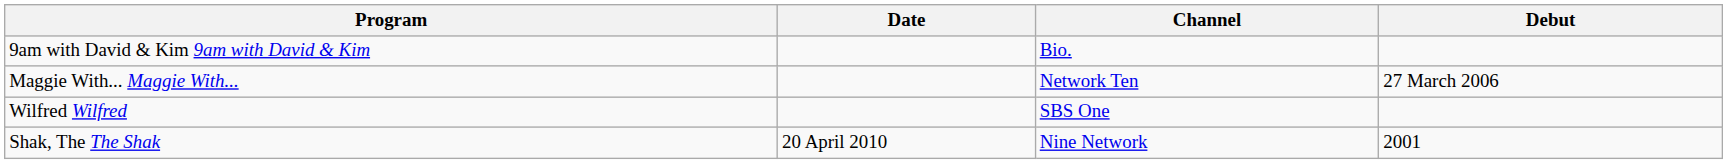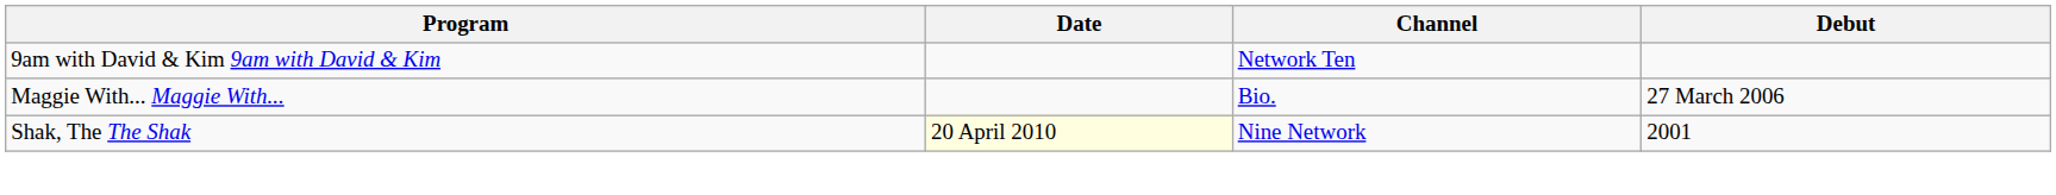 <table class="wikitable sortable" width="100%" style="font-size:87%;">
 <tr bgcolor="#efefef">
 <th width=45%>Program</th>
 <th width=15%>Date</th>
 <th width=20%>Channel</th>
 <th width=20%>Debut</th>
 </tr>
 <tr>
 <td><span>9am with David & Kim</span> <em><a href='#'>9am with David & Kim</a></em></td>
 <td></td>
-<td><a href='#'>Bio.</a></td>
+<td><a href='#'>Network Ten</a></td>
 <td></td>
 </tr>
 <tr>
 <td><span>Maggie With...</span> <em><a href='#'>Maggie With...</a></em></td>
 <td></td>
-<td><a href='#'>Network Ten</a></td>
+<td><a href='#'>Bio.</a></td>
 <td>27 March 2006</td>
 </tr>
 <tr>
-<td><span>Wilfred</span> <em><a href='#'>Wilfred</a></em></td>
-<td></td>
-<td><a href='#'>SBS One</a></td>
-<td></td>
-</tr>
-<tr>
 <td><span>Shak, The</span> <em><a href='#'>The Shak</a></em></td>
-<td>20 April 2010</td>
+<td style="background: lightyellow;">20 April 2010</td>
 <td><a href='#'>Nine Network</a></td>
 <td>2001</td>
 </tr>
 </table>
